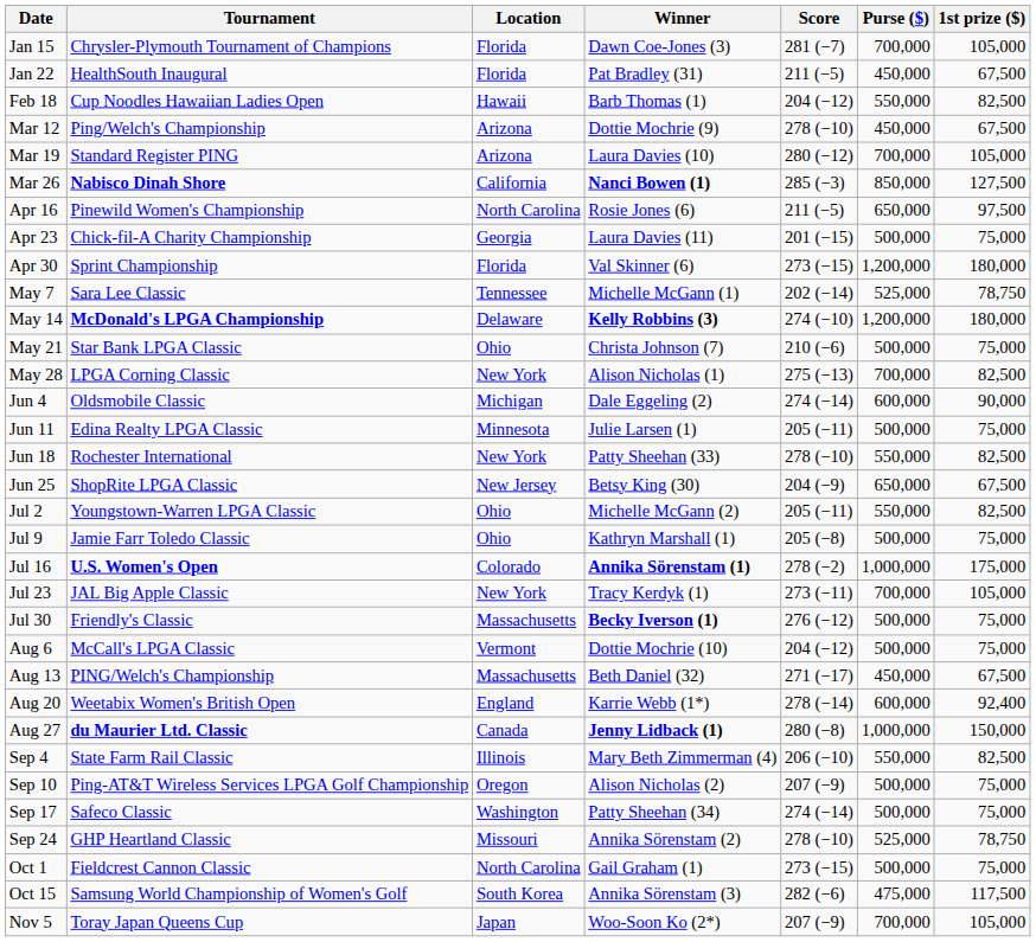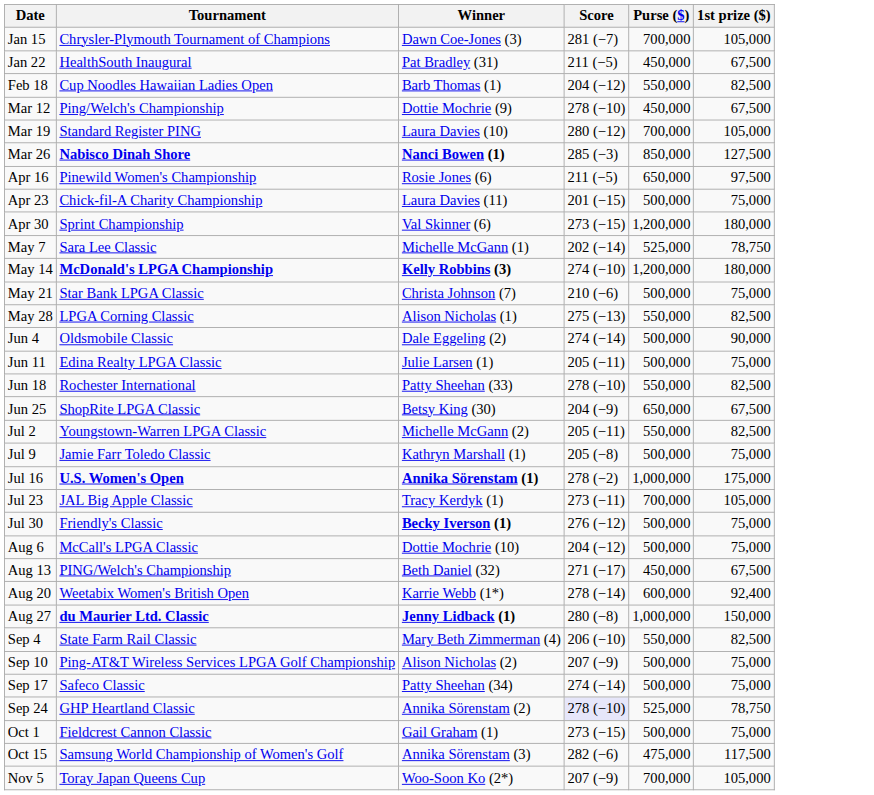 <table class=wikitable>
 <tr>
 <th>Date</th>
 <th>Tournament</th>
-<th>Location</th>
 <th>Winner</th>
 <th>Score</th>
 <th>Purse (<a href='#'>$</a>)</th>
 <th>1st prize ($)</th>
 </tr>
 <tr>
 <td>Jan 15</td>
 <td><a href='#'>Chrysler-Plymouth Tournament of Champions</a></td>
-<td><a href='#'>Florida</a></td>
 <td> <a href='#'>Dawn Coe-Jones</a> (3)</td>
 <td>281 (−7)</td>
 <td align=right>700,000</td>
 <td align=right>105,000</td>
 </tr>
 <tr>
 <td>Jan 22</td>
 <td><a href='#'>HealthSouth Inaugural</a></td>
-<td><a href='#'>Florida</a></td>
 <td> <a href='#'>Pat Bradley</a> (31)</td>
 <td>211 (−5)</td>
 <td align=right>450,000</td>
 <td align=right>67,500</td>
 </tr>
 <tr>
 <td>Feb 18</td>
 <td><a href='#'>Cup Noodles Hawaiian Ladies Open</a></td>
-<td><a href='#'>Hawaii</a></td>
 <td> <a href='#'>Barb Thomas</a> (1)</td>
 <td>204 (−12)</td>
 <td align=right>550,000</td>
 <td align=right>82,500</td>
 </tr>
 <tr>
 <td>Mar 12</td>
 <td><a href='#'>Ping/Welch's Championship</a></td>
-<td><a href='#'>Arizona</a></td>
 <td> <a href='#'>Dottie Mochrie</a> (9)</td>
 <td>278 (−10)</td>
 <td align=right>450,000</td>
 <td align=right>67,500</td>
 </tr>
 <tr>
 <td>Mar 19</td>
 <td><a href='#'>Standard Register PING</a></td>
-<td><a href='#'>Arizona</a></td>
 <td> <a href='#'>Laura Davies</a> (10)</td>
 <td>280 (−12)</td>
 <td align=right>700,000</td>
 <td align=right>105,000</td>
 </tr>
 <tr>
 <td>Mar 26</td>
 <td><strong><a href='#'>Nabisco Dinah Shore</a></strong></td>
-<td><a href='#'>California</a></td>
 <td> <strong><a href='#'>Nanci Bowen</a> (1)</strong></td>
 <td>285 (−3)</td>
 <td align=right>850,000</td>
 <td align=right>127,500</td>
 </tr>
 <tr>
 <td>Apr 16</td>
 <td><a href='#'>Pinewild Women's Championship</a></td>
-<td><a href='#'>North Carolina</a></td>
 <td> <a href='#'>Rosie Jones</a> (6)</td>
 <td>211 (−5)</td>
 <td align=right>650,000</td>
 <td align=right>97,500</td>
 </tr>
 <tr>
 <td>Apr 23</td>
 <td><a href='#'>Chick-fil-A Charity Championship</a></td>
-<td><a href='#'>Georgia</a></td>
 <td> <a href='#'>Laura Davies</a> (11)</td>
 <td>201 (−15)</td>
 <td align=right>500,000</td>
 <td align=right>75,000</td>
 </tr>
 <tr>
 <td>Apr 30</td>
 <td><a href='#'>Sprint Championship</a></td>
-<td><a href='#'>Florida</a></td>
 <td> <a href='#'>Val Skinner</a> (6)</td>
 <td>273 (−15)</td>
 <td align=right>1,200,000</td>
 <td align=right>180,000</td>
 </tr>
 <tr>
 <td>May 7</td>
 <td><a href='#'>Sara Lee Classic</a></td>
-<td><a href='#'>Tennessee</a></td>
 <td> <a href='#'>Michelle McGann</a> (1)</td>
 <td>202 (−14)</td>
 <td align=right>525,000</td>
 <td align=right>78,750</td>
 </tr>
 <tr>
 <td>May 14</td>
 <td><strong><a href='#'>McDonald's LPGA Championship</a></strong></td>
-<td><a href='#'>Delaware</a></td>
 <td> <strong><a href='#'>Kelly Robbins</a> (3)</strong></td>
 <td>274 (−10)</td>
 <td align=right>1,200,000</td>
 <td align=right>180,000</td>
 </tr>
 <tr>
 <td>May 21</td>
 <td><a href='#'>Star Bank LPGA Classic</a></td>
-<td><a href='#'>Ohio</a></td>
 <td> <a href='#'>Christa Johnson</a> (7)</td>
 <td>210 (−6)</td>
 <td align=right>500,000</td>
 <td align=right>75,000</td>
 </tr>
 <tr>
 <td>May 28</td>
 <td><a href='#'>LPGA Corning Classic</a></td>
-<td><a href='#'>New York</a></td>
 <td> <a href='#'>Alison Nicholas</a> (1)</td>
 <td>275 (−13)</td>
-<td align=right>700,000</td>
+<td align=right>550,000</td>
 <td align=right>82,500</td>
 </tr>
 <tr>
 <td>Jun 4</td>
 <td><a href='#'>Oldsmobile Classic</a></td>
-<td><a href='#'>Michigan</a></td>
 <td> <a href='#'>Dale Eggeling</a> (2)</td>
 <td>274 (−14)</td>
-<td align=right>600,000</td>
+<td align=right>500,000</td>
 <td align=right>90,000</td>
 </tr>
 <tr>
 <td>Jun 11</td>
 <td><a href='#'>Edina Realty LPGA Classic</a></td>
-<td><a href='#'>Minnesota</a></td>
 <td> <a href='#'>Julie Larsen</a> (1)</td>
 <td>205 (−11)</td>
 <td align=right>500,000</td>
 <td align=right>75,000</td>
 </tr>
 <tr>
 <td>Jun 18</td>
 <td><a href='#'>Rochester International</a></td>
-<td><a href='#'>New York</a></td>
 <td> <a href='#'>Patty Sheehan</a> (33)</td>
 <td>278 (−10)</td>
 <td align=right>550,000</td>
 <td align=right>82,500</td>
 </tr>
 <tr>
 <td>Jun 25</td>
 <td><a href='#'>ShopRite LPGA Classic</a></td>
-<td><a href='#'>New Jersey</a></td>
 <td> <a href='#'>Betsy King</a> (30)</td>
 <td>204 (−9)</td>
 <td align=right>650,000</td>
 <td align=right>67,500</td>
 </tr>
 <tr>
 <td>Jul 2</td>
 <td><a href='#'>Youngstown-Warren LPGA Classic</a></td>
-<td><a href='#'>Ohio</a></td>
 <td> <a href='#'>Michelle McGann</a> (2)</td>
 <td>205 (−11)</td>
 <td align=right>550,000</td>
 <td align=right>82,500</td>
 </tr>
 <tr>
 <td>Jul 9</td>
 <td><a href='#'>Jamie Farr Toledo Classic</a></td>
-<td><a href='#'>Ohio</a></td>
 <td> <a href='#'>Kathryn Marshall</a> (1)</td>
 <td>205 (−8)</td>
 <td align=right>500,000</td>
 <td align=right>75,000</td>
 </tr>
 <tr>
 <td>Jul 16</td>
 <td><strong><a href='#'>U.S. Women's Open</a></strong></td>
-<td><a href='#'>Colorado</a></td>
 <td> <strong><a href='#'>Annika Sörenstam</a> (1)</strong></td>
 <td>278 (−2)</td>
 <td align=right>1,000,000</td>
 <td align=right>175,000</td>
 </tr>
 <tr>
 <td>Jul 23</td>
 <td><a href='#'>JAL Big Apple Classic</a></td>
-<td><a href='#'>New York</a></td>
 <td> <a href='#'>Tracy Kerdyk</a> (1)</td>
 <td>273 (−11)</td>
 <td align=right>700,000</td>
 <td align=right>105,000</td>
 </tr>
 <tr>
 <td>Jul 30</td>
 <td><a href='#'>Friendly's Classic</a></td>
-<td><a href='#'>Massachusetts</a></td>
 <td><strong> <a href='#'>Becky Iverson</a> (1)</strong></td>
 <td>276 (−12)</td>
 <td align=right>500,000</td>
 <td align=right>75,000</td>
 </tr>
 <tr>
 <td>Aug 6</td>
 <td><a href='#'>McCall's LPGA Classic</a></td>
-<td><a href='#'>Vermont</a></td>
 <td> <a href='#'>Dottie Mochrie</a> (10)</td>
 <td>204 (−12)</td>
 <td align=right>500,000</td>
 <td align=right>75,000</td>
 </tr>
 <tr>
 <td>Aug 13</td>
 <td><a href='#'>PING/Welch's Championship</a></td>
-<td><a href='#'>Massachusetts</a></td>
 <td> <a href='#'>Beth Daniel</a> (32)</td>
 <td>271 (−17)</td>
 <td align=right>450,000</td>
 <td align=right>67,500</td>
 </tr>
 <tr>
 <td>Aug 20</td>
 <td><a href='#'>Weetabix Women's British Open</a></td>
-<td><a href='#'>England</a></td>
 <td> <a href='#'>Karrie Webb</a> (1*)</td>
 <td>278 (−14)</td>
 <td align=right>600,000</td>
 <td align=right>92,400</td>
 </tr>
 <tr>
 <td>Aug 27</td>
 <td><strong><a href='#'>du Maurier Ltd. Classic</a></strong></td>
-<td><a href='#'>Canada</a></td>
 <td>  <strong><a href='#'>Jenny Lidback</a> (1)</strong></td>
 <td>280 (−8)</td>
 <td align=right>1,000,000</td>
 <td align=right>150,000</td>
 </tr>
 <tr>
 <td>Sep 4</td>
 <td><a href='#'>State Farm Rail Classic</a></td>
-<td><a href='#'>Illinois</a></td>
 <td> <a href='#'>Mary Beth Zimmerman</a> (4)</td>
 <td>206 (−10)</td>
 <td align=right>550,000</td>
 <td align=right>82,500</td>
 </tr>
 <tr>
 <td>Sep 10</td>
 <td><a href='#'>Ping-AT&T Wireless Services LPGA Golf Championship</a></td>
-<td><a href='#'>Oregon</a></td>
 <td> <a href='#'>Alison Nicholas</a> (2)</td>
 <td>207 (−9)</td>
 <td align=right>500,000</td>
 <td align=right>75,000</td>
 </tr>
 <tr>
 <td>Sep 17</td>
 <td><a href='#'>Safeco Classic</a></td>
-<td><a href='#'>Washington</a></td>
 <td> <a href='#'>Patty Sheehan</a> (34)</td>
 <td>274 (−14)</td>
 <td align=right>500,000</td>
 <td align=right>75,000</td>
 </tr>
 <tr>
 <td>Sep 24</td>
 <td><a href='#'>GHP Heartland Classic</a></td>
-<td><a href='#'>Missouri</a></td>
 <td> <a href='#'>Annika Sörenstam</a> (2)</td>
-<td>278 (−10)</td>
+<td style="background: lavender;">278 (−10)</td>
 <td align=right>525,000</td>
 <td align=right>78,750</td>
 </tr>
 <tr>
 <td>Oct 1</td>
 <td><a href='#'>Fieldcrest Cannon Classic</a></td>
-<td><a href='#'>North Carolina</a></td>
 <td> <a href='#'>Gail Graham</a> (1)</td>
 <td>273 (−15)</td>
 <td align=right>500,000</td>
 <td align=right>75,000</td>
 </tr>
 <tr>
 <td>Oct 15</td>
 <td><a href='#'>Samsung World Championship of Women's Golf</a></td>
-<td><a href='#'>South Korea</a></td>
 <td> <a href='#'>Annika Sörenstam</a> (3)</td>
 <td>282 (−6)</td>
 <td align=right>475,000</td>
 <td align=right>117,500</td>
 </tr>
 <tr>
 <td>Nov 5</td>
 <td><a href='#'>Toray Japan Queens Cup</a></td>
-<td><a href='#'>Japan</a></td>
 <td> <a href='#'>Woo-Soon Ko</a> (2*)</td>
 <td>207 (−9)</td>
 <td align=right>700,000</td>
 <td align=right>105,000</td>
 </tr>
 </table>
